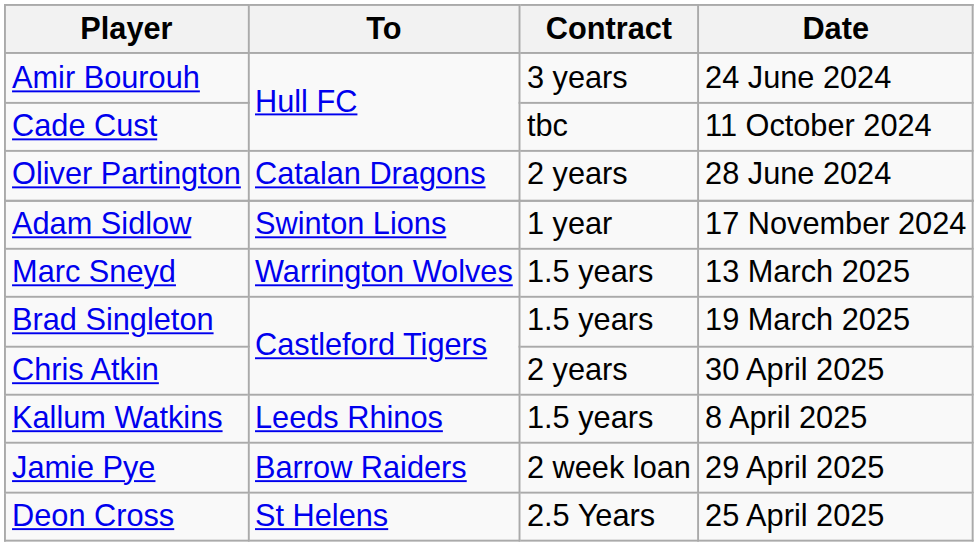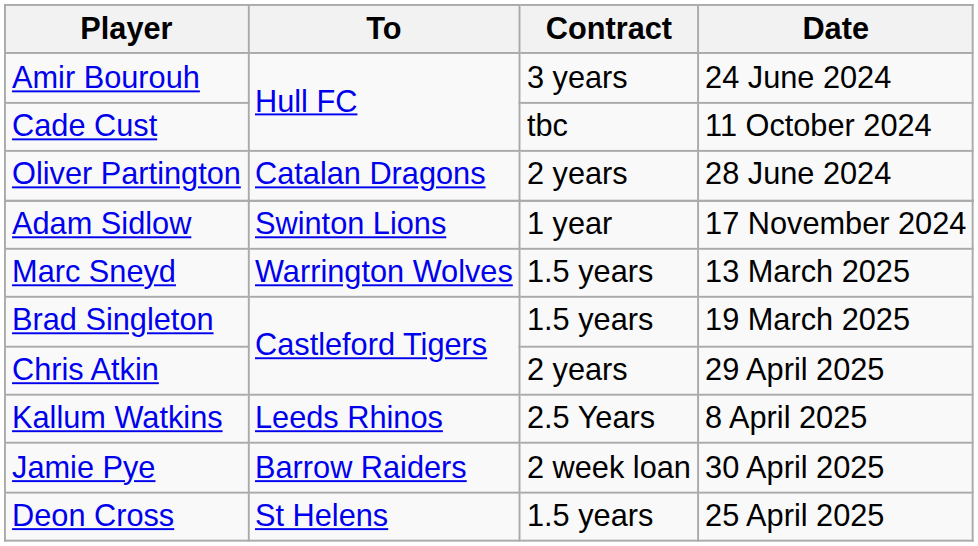 <table class="wikitable">
 <tr>
 <th>Player</th>
 <th>To</th>
 <th>Contract</th>
 <th>Date</th>
 </tr>
 <tr>
 <td> <a href='#'>Amir Bourouh</a></td>
 <td Rowspan=2> <a href='#'>Hull FC</a></td>
 <td>3 years</td>
 <td>24 June 2024</td>
 </tr>
 <tr>
 <td> <a href='#'>Cade Cust</a></td>
 <td>tbc</td>
 <td>11 October 2024</td>
 </tr>
 <tr>
 <td> <a href='#'>Oliver Partington</a></td>
 <td> <a href='#'>Catalan Dragons</a></td>
 <td>2 years</td>
 <td>28 June 2024</td>
 </tr>
 <tr>
 </tr>
 <tr>
 <td> <a href='#'>Adam Sidlow</a></td>
 <td> <a href='#'>Swinton Lions</a></td>
 <td>1 year</td>
 <td>17 November 2024</td>
 </tr>
 <tr>
 <td> <a href='#'>Marc Sneyd</a></td>
 <td> <a href='#'>Warrington Wolves</a></td>
 <td>1.5 years</td>
 <td>13 March 2025</td>
 </tr>
 <tr>
 <td> <a href='#'>Brad Singleton</a></td>
 <td Rowspan=2> <a href='#'>Castleford Tigers</a></td>
 <td>1.5 years</td>
 <td>19 March 2025</td>
 </tr>
 <tr>
 <td> <a href='#'>Chris Atkin</a></td>
 <td>2 years</td>
-<td>30 April 2025</td>
+<td>29 April 2025</td>
 </tr>
 <tr>
 <td> <a href='#'>Kallum Watkins</a></td>
 <td> <a href='#'>Leeds Rhinos</a></td>
-<td>1.5 years</td>
+<td>2.5 Years</td>
 <td>8 April 2025</td>
 </tr>
 <tr>
 <td> <a href='#'>Jamie Pye</a></td>
 <td> <a href='#'>Barrow Raiders</a></td>
 <td>2 week loan</td>
-<td>29 April 2025</td>
+<td>30 April 2025</td>
 </tr>
 <tr>
 <td> <a href='#'>Deon Cross</a></td>
 <td> <a href='#'>St Helens</a></td>
-<td>2.5 Years</td>
+<td>1.5 years</td>
 <td>25 April 2025</td>
 </tr>
 </table>
